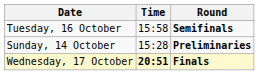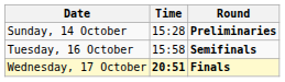 <table class="wikitable">
 <tr>
 <th>Date</th>
 <th>Time</th>
 <th>Round</th>
 </tr>
 <tr>
+<td>Sunday, 14 October</td>
+<td>15:28</td>
+<td><strong>Preliminaries</strong></td>
+</tr>
+<tr>
 <td>Tuesday, 16 October</td>
 <td>15:58</td>
 <td><strong>Semifinals</strong></td>
-</tr>
-<tr>
-<td>Sunday, 14 October</td>
-<td>15:28</td>
-<td><strong>Preliminaries</strong></td>
 </tr>
 <tr style=background:lemonchiffon>
 <td>Wednesday, 17 October</td>
 <td><strong>20:51</strong></td>
 <td><strong>Finals</strong></td>
 </tr>
 </table>
